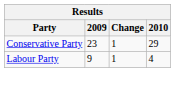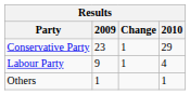 <table class="wikitable">
 <tr>
 <th colspan="4">Results</th>
 </tr>
 <tr>
 <th>Party</th>
 <th>2009</th>
 <th>Change</th>
 <th>2010</th>
 </tr>
 <tr>
 <td><a href='#'>Conservative Party</a></td>
 <td>23</td>
 <td> 1</td>
 <td>29</td>
 </tr>
 <tr>
 <td><a href='#'>Labour Party</a></td>
 <td>9</td>
 <td> 1</td>
 <td>4</td>
 </tr>
+<tr>
+<td>Others</td>
+<td>1</td>
+<td></td>
+<td>1</td>
+</tr>
 </table>
